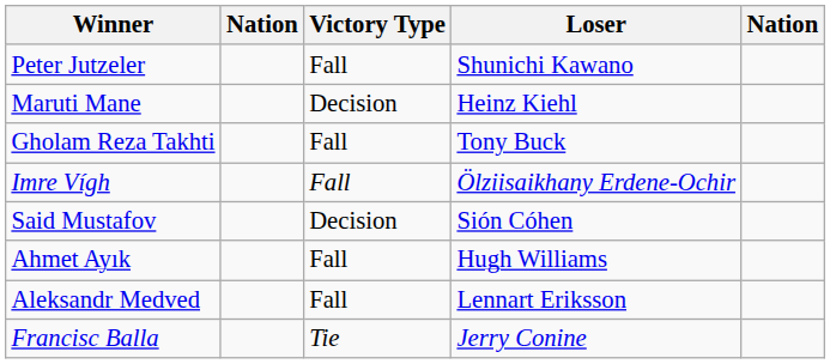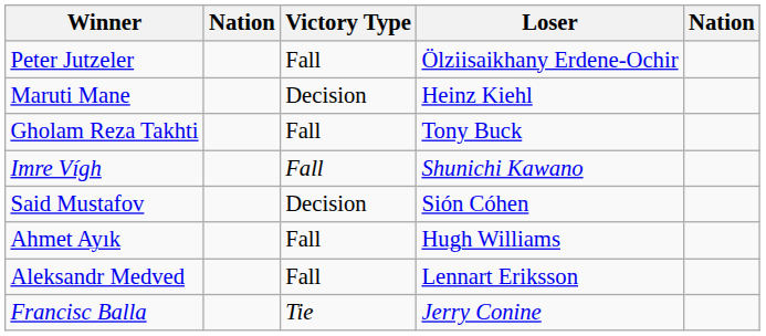 <table class="wikitable sortable" style="text-align:left;">
 <tr>
 <th>Winner</th>
 <th>Nation</th>
 <th>Victory Type</th>
 <th>Loser</th>
 <th>Nation</th>
 </tr>
 <tr>
 <td><a href='#'>Peter Jutzeler</a></td>
 <td></td>
 <td>Fall</td>
-<td><a href='#'>Shunichi Kawano</a></td>
+<td><a href='#'>Ölziisaikhany Erdene-Ochir</a></td>
 <td></td>
 </tr>
 <tr>
 <td><a href='#'>Maruti Mane</a></td>
 <td></td>
 <td>Decision</td>
 <td><a href='#'>Heinz Kiehl</a></td>
 <td></td>
 </tr>
 <tr>
 <td><a href='#'>Gholam Reza Takhti</a></td>
 <td></td>
 <td>Fall</td>
 <td><a href='#'>Tony Buck</a></td>
 <td></td>
 </tr>
 <tr style="font-style: italic">
 <td><a href='#'>Imre Vígh</a></td>
 <td></td>
 <td>Fall</td>
-<td><a href='#'>Ölziisaikhany Erdene-Ochir</a></td>
+<td><a href='#'>Shunichi Kawano</a></td>
 <td></td>
 </tr>
 <tr>
 <td><a href='#'>Said Mustafov</a></td>
 <td></td>
 <td>Decision</td>
 <td><a href='#'>Sión Cóhen</a></td>
 <td></td>
 </tr>
 <tr>
 <td><a href='#'>Ahmet Ayık</a></td>
 <td></td>
 <td>Fall</td>
 <td><a href='#'>Hugh Williams</a></td>
 <td></td>
 </tr>
 <tr>
 <td><a href='#'>Aleksandr Medved</a></td>
 <td></td>
 <td>Fall</td>
 <td><a href='#'>Lennart Eriksson</a></td>
 <td></td>
 </tr>
 <tr style="font-style: italic">
 <td><a href='#'>Francisc Balla</a></td>
 <td></td>
 <td>Tie</td>
 <td><a href='#'>Jerry Conine</a></td>
 <td></td>
 </tr>
 </table>
